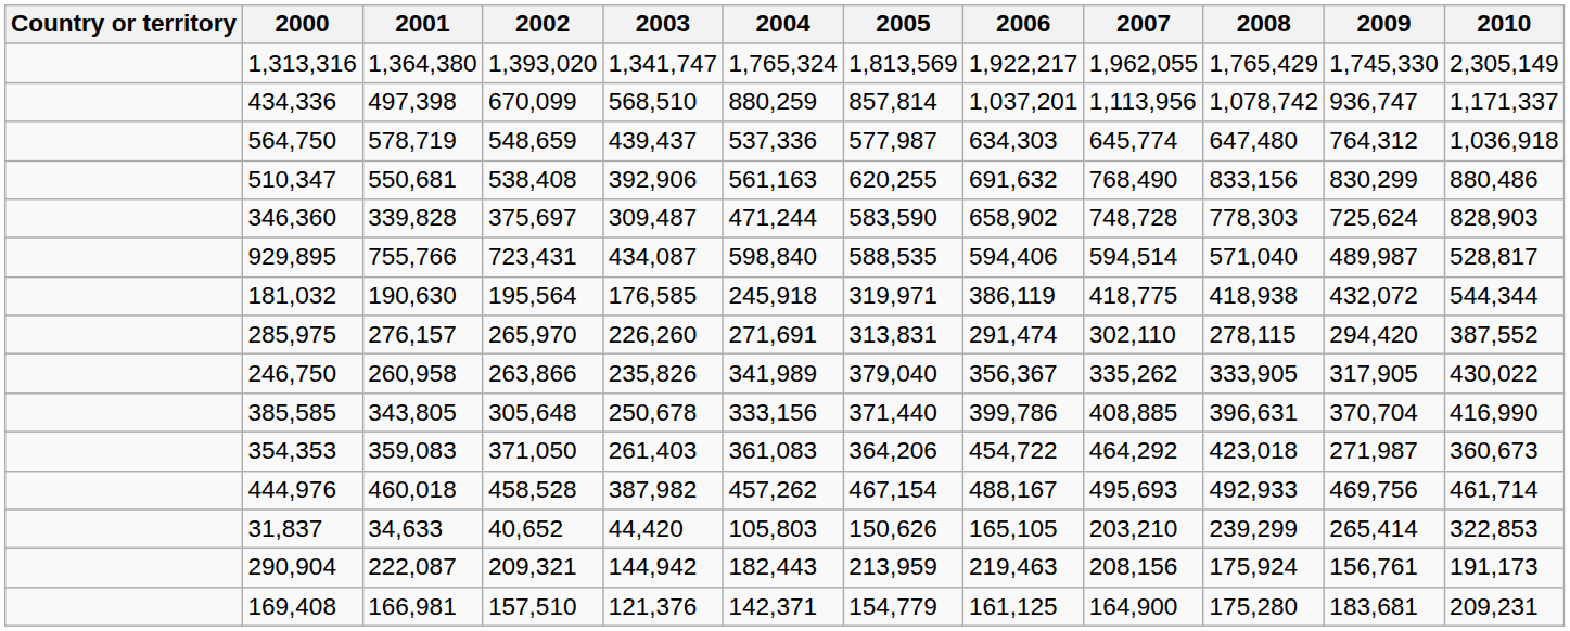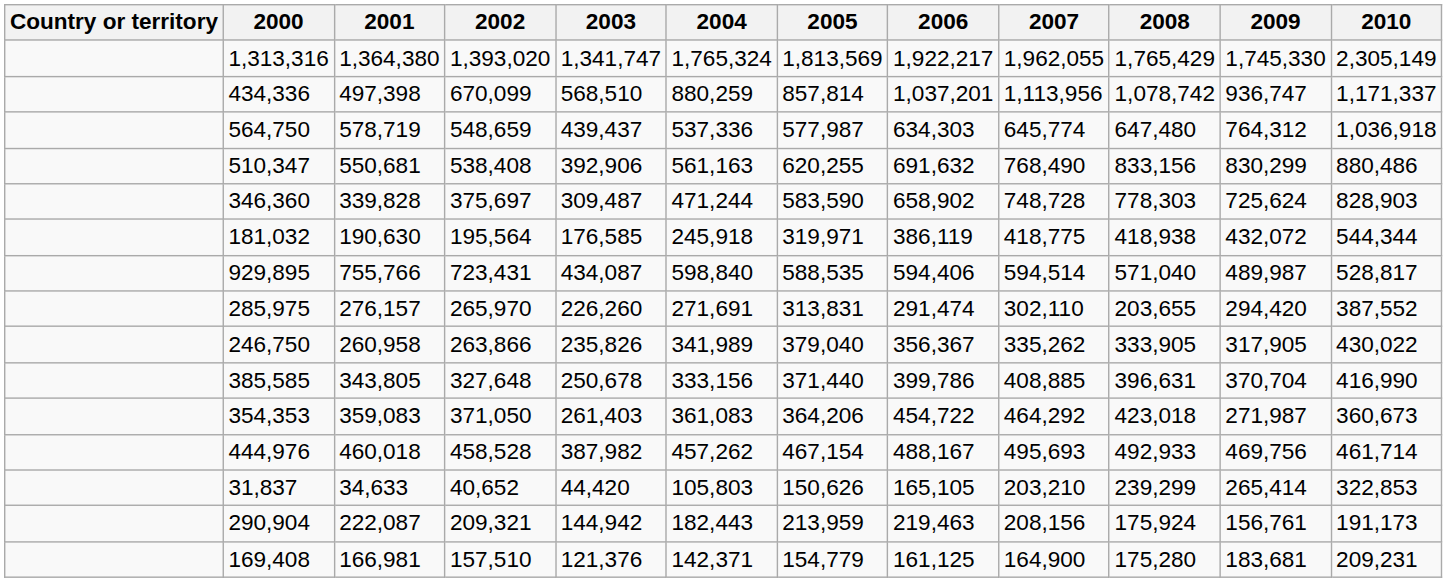 <table class="wikitable sortable collapsible autocollapse static-row-numbers static-row-header-hash">
 <tr>
 <th>Country or territory</th>
 <th>2000</th>
 <th>2001</th>
 <th>2002</th>
 <th>2003</th>
 <th>2004</th>
 <th>2005</th>
 <th>2006</th>
 <th>2007</th>
 <th>2008</th>
 <th>2009</th>
 <th>2010</th>
 </tr>
 <tr>
 <td></td>
 <td>1,313,316</td>
 <td>1,364,380</td>
 <td>1,393,020</td>
 <td>1,341,747</td>
 <td>1,765,324</td>
 <td>1,813,569</td>
 <td>1,922,217</td>
 <td>1,962,055</td>
 <td>1,765,429</td>
 <td>1,745,330</td>
 <td>2,305,149</td>
 </tr>
 <tr>
 <td></td>
 <td>434,336</td>
 <td>497,398</td>
 <td>670,099</td>
 <td>568,510</td>
 <td>880,259</td>
 <td>857,814</td>
 <td>1,037,201</td>
 <td>1,113,956</td>
 <td>1,078,742</td>
 <td>936,747</td>
 <td>1,171,337</td>
 </tr>
 <tr>
 <td></td>
 <td>564,750</td>
 <td>578,719</td>
 <td>548,659</td>
 <td>439,437</td>
 <td>537,336</td>
 <td>577,987</td>
 <td>634,303</td>
 <td>645,774</td>
 <td>647,480</td>
 <td>764,312</td>
 <td>1,036,918</td>
 </tr>
 <tr>
 <td></td>
 <td>510,347</td>
 <td>550,681</td>
 <td>538,408</td>
 <td>392,906</td>
 <td>561,163</td>
 <td>620,255</td>
 <td>691,632</td>
 <td>768,490</td>
 <td>833,156</td>
 <td>830,299</td>
 <td>880,486</td>
 </tr>
 <tr>
 <td></td>
 <td>346,360</td>
 <td>339,828</td>
 <td>375,697</td>
 <td>309,487</td>
 <td>471,244</td>
 <td>583,590</td>
 <td>658,902</td>
 <td>748,728</td>
 <td>778,303</td>
 <td>725,624</td>
 <td>828,903</td>
 </tr>
 <tr>
 <td></td>
+<td>181,032</td>
+<td>190,630</td>
+<td>195,564</td>
+<td>176,585</td>
+<td>245,918</td>
+<td>319,971</td>
+<td>386,119</td>
+<td>418,775</td>
+<td>418,938</td>
+<td>432,072</td>
+<td>544,344</td>
+</tr>
+<tr>
+<td></td>
 <td>929,895</td>
 <td>755,766</td>
 <td>723,431</td>
 <td>434,087</td>
 <td>598,840</td>
 <td>588,535</td>
 <td>594,406</td>
 <td>594,514</td>
 <td>571,040</td>
 <td>489,987</td>
 <td>528,817</td>
 </tr>
 <tr>
 <td></td>
-<td>181,032</td>
-<td>190,630</td>
-<td>195,564</td>
-<td>176,585</td>
-<td>245,918</td>
-<td>319,971</td>
-<td>386,119</td>
-<td>418,775</td>
-<td>418,938</td>
-<td>432,072</td>
-<td>544,344</td>
-</tr>
-<tr>
-<td></td>
 <td>285,975</td>
 <td>276,157</td>
 <td>265,970</td>
 <td>226,260</td>
 <td>271,691</td>
 <td>313,831</td>
 <td>291,474</td>
 <td>302,110</td>
-<td>278,115</td>
+<td>203,655</td>
 <td>294,420</td>
 <td>387,552</td>
 </tr>
 <tr>
 <td></td>
 <td>246,750</td>
 <td>260,958</td>
 <td>263,866</td>
 <td>235,826</td>
 <td>341,989</td>
 <td>379,040</td>
 <td>356,367</td>
 <td>335,262</td>
 <td>333,905</td>
 <td>317,905</td>
 <td>430,022</td>
 </tr>
 <tr>
 <td></td>
 <td>385,585</td>
 <td>343,805</td>
-<td>305,648</td>
+<td>327,648</td>
 <td>250,678</td>
 <td>333,156</td>
 <td>371,440</td>
 <td>399,786</td>
 <td>408,885</td>
 <td>396,631</td>
 <td>370,704</td>
 <td>416,990</td>
 </tr>
 <tr>
 <td></td>
 <td>354,353</td>
 <td>359,083</td>
 <td>371,050</td>
 <td>261,403</td>
 <td>361,083</td>
 <td>364,206</td>
 <td>454,722</td>
 <td>464,292</td>
 <td>423,018</td>
 <td>271,987</td>
 <td>360,673</td>
 </tr>
 <tr>
 <td></td>
 <td>444,976</td>
 <td>460,018</td>
 <td>458,528</td>
 <td>387,982</td>
 <td>457,262</td>
 <td>467,154</td>
 <td>488,167</td>
 <td>495,693</td>
 <td>492,933</td>
 <td>469,756</td>
 <td>461,714</td>
 </tr>
 <tr>
 <td></td>
 <td>31,837</td>
 <td>34,633</td>
 <td>40,652</td>
 <td>44,420</td>
 <td>105,803</td>
 <td>150,626</td>
 <td>165,105</td>
 <td>203,210</td>
 <td>239,299</td>
 <td>265,414</td>
 <td>322,853</td>
 </tr>
 <tr>
 <td></td>
 <td>290,904</td>
 <td>222,087</td>
 <td>209,321</td>
 <td>144,942</td>
 <td>182,443</td>
 <td>213,959</td>
 <td>219,463</td>
 <td>208,156</td>
 <td>175,924</td>
 <td>156,761</td>
 <td>191,173</td>
 </tr>
 <tr>
 <td></td>
 <td>169,408</td>
 <td>166,981</td>
 <td>157,510</td>
 <td>121,376</td>
 <td>142,371</td>
 <td>154,779</td>
 <td>161,125</td>
 <td>164,900</td>
 <td>175,280</td>
 <td>183,681</td>
 <td>209,231</td>
 </tr>
 </table>
